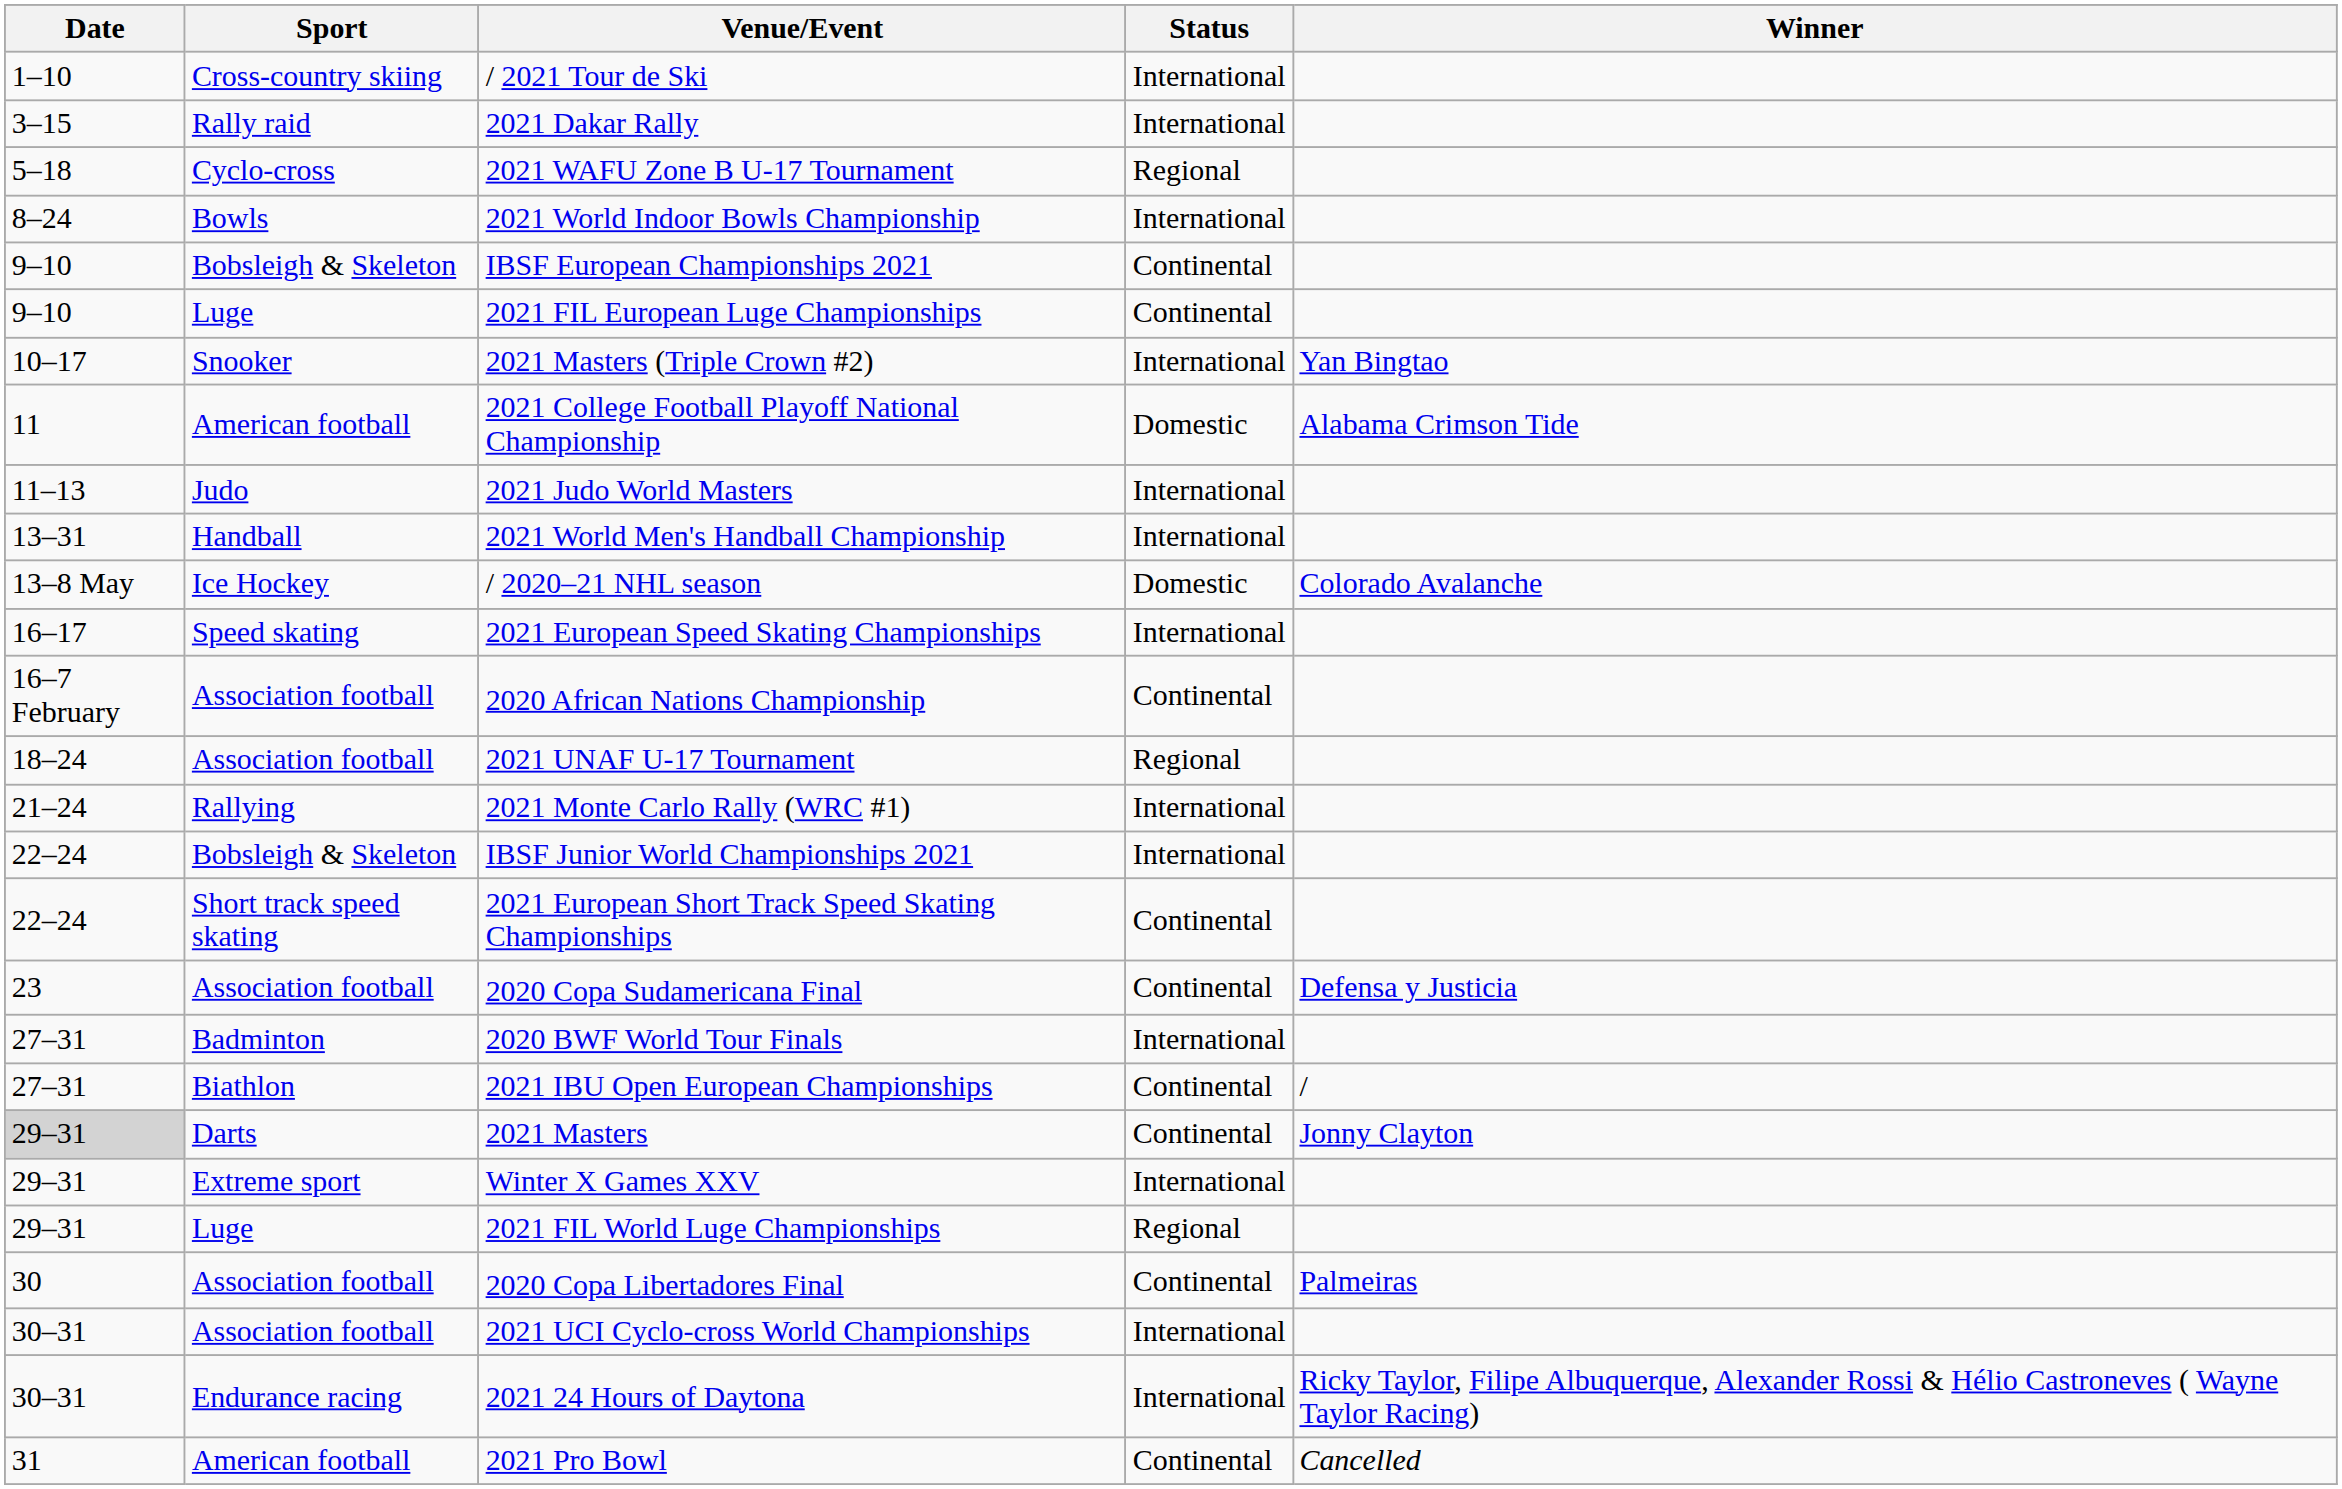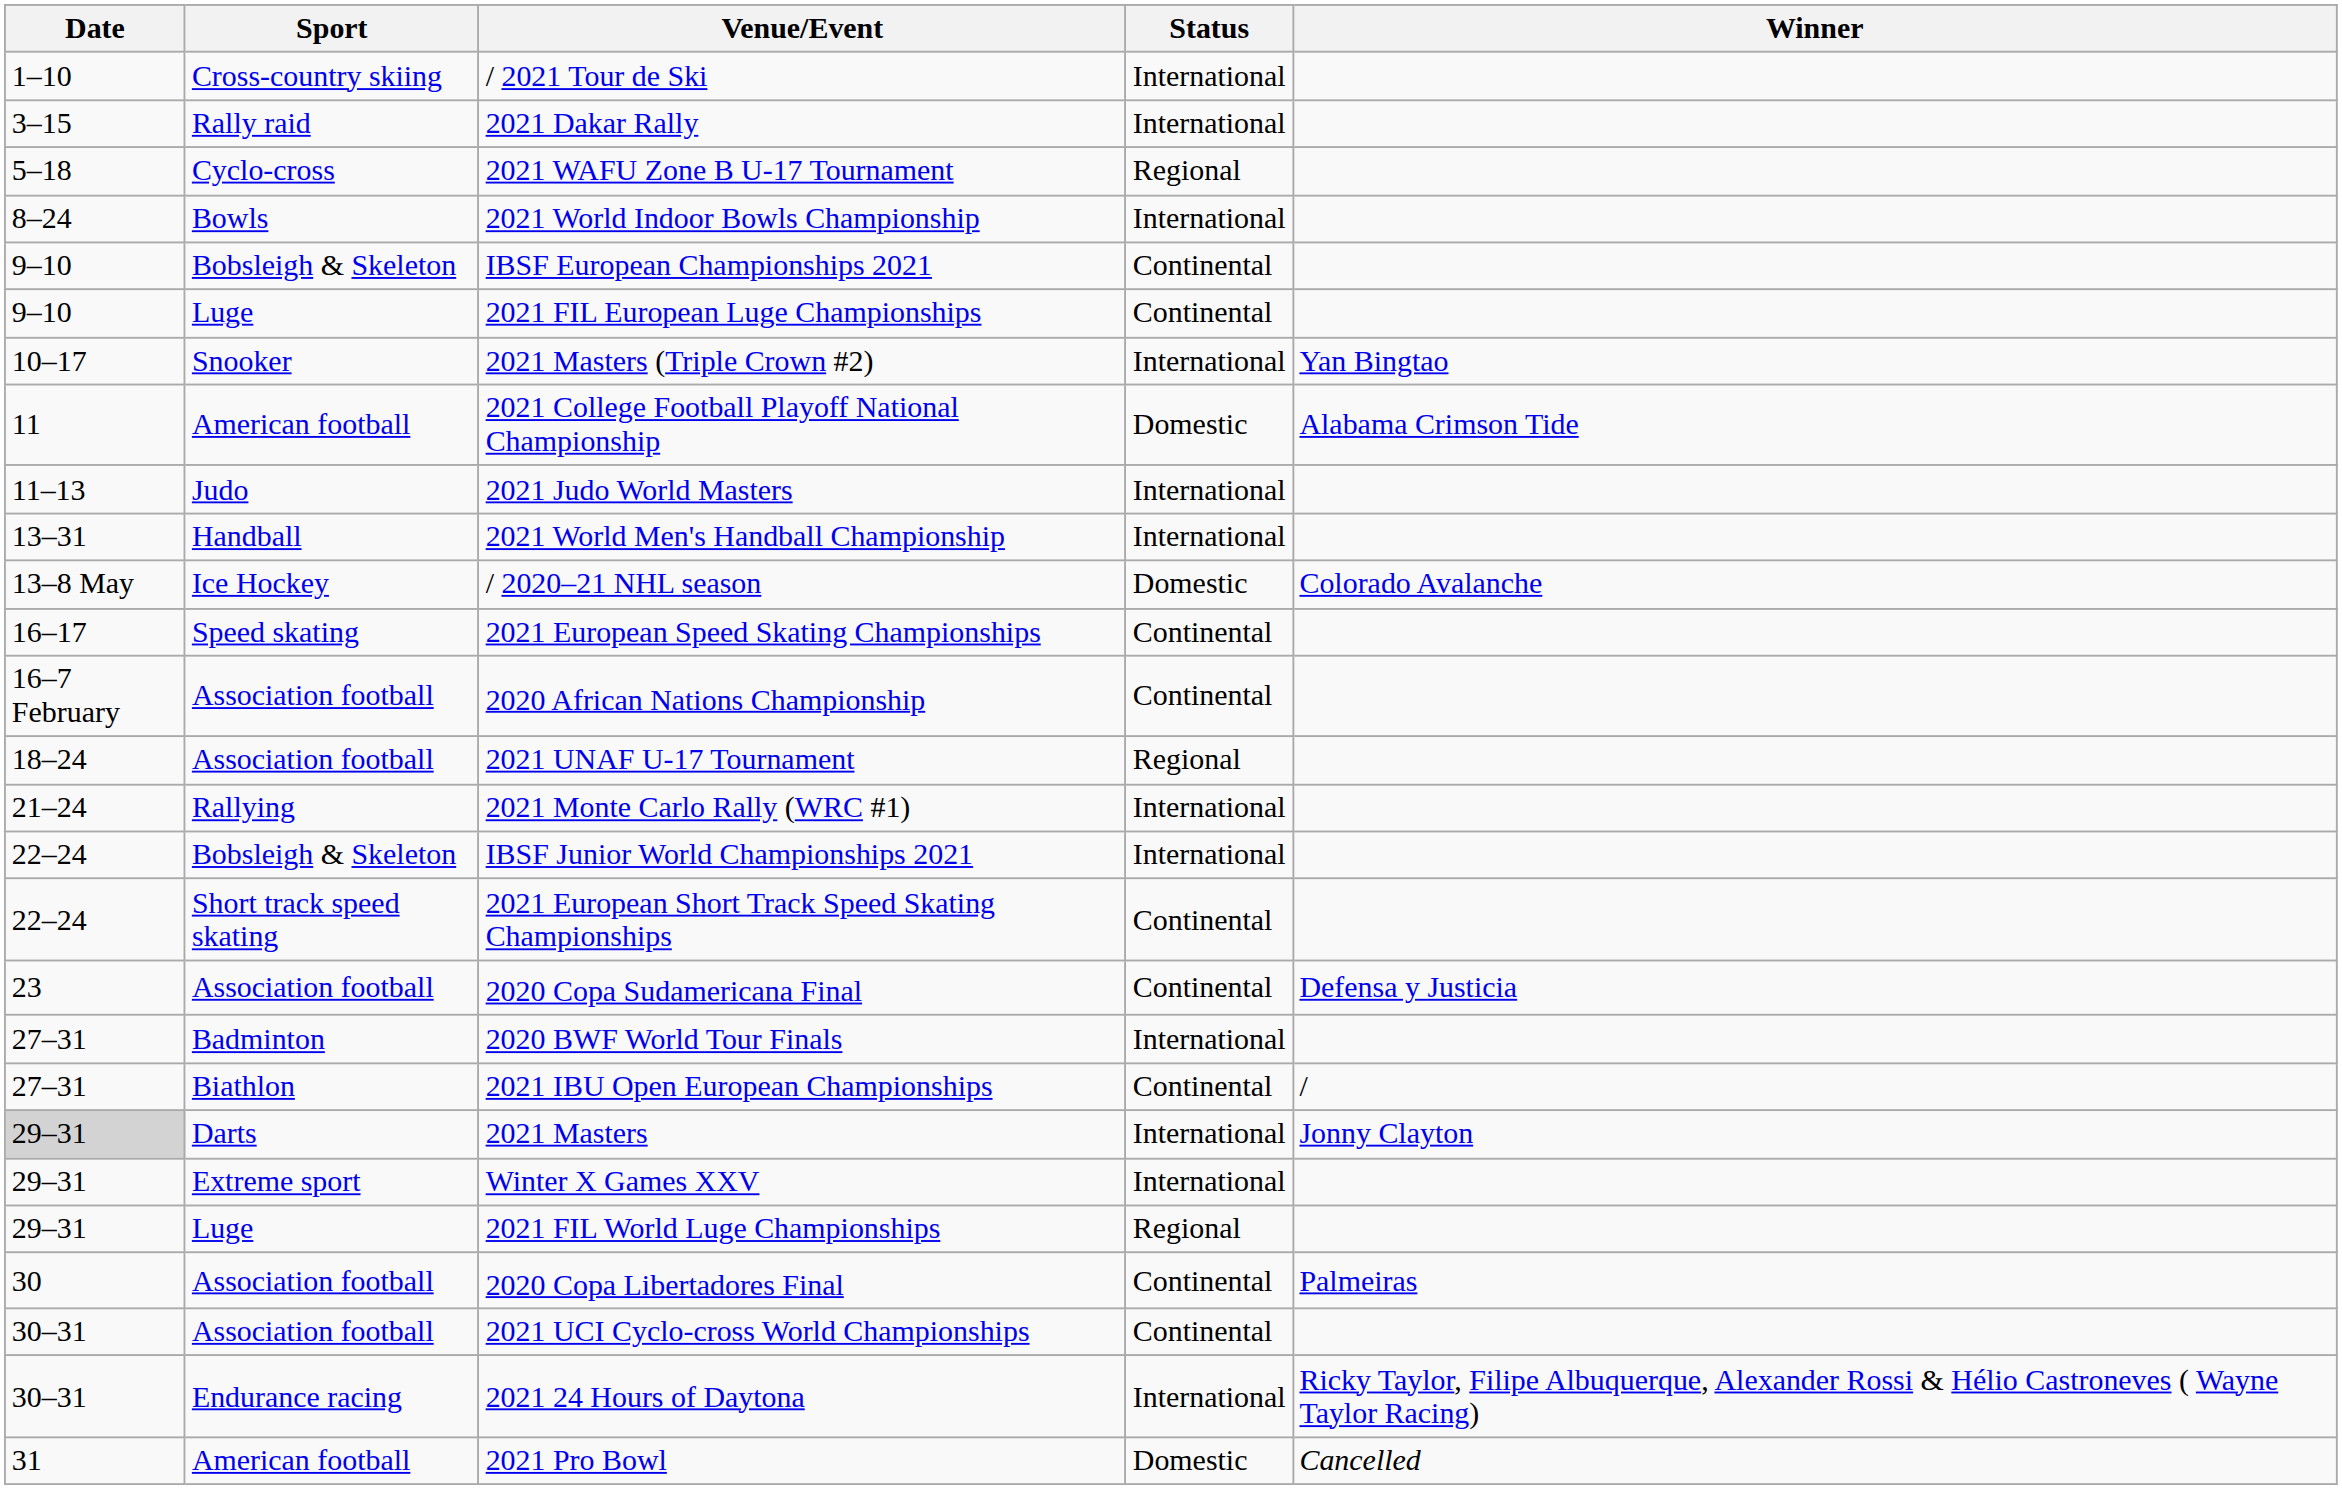 <table class="wikitable source">
 <tr>
 <th>Date</th>
 <th>Sport</th>
 <th>Venue/Event</th>
 <th>Status</th>
 <th>Winner</th>
 </tr>
 <tr>
 <td>1–10</td>
 <td><a href='#'>Cross-country skiing</a></td>
 <td>/ <a href='#'>2021 Tour de Ski</a></td>
 <td>International</td>
 <td></td>
 </tr>
 <tr>
 <td>3–15</td>
 <td><a href='#'>Rally raid</a></td>
 <td> <a href='#'>2021 Dakar Rally</a></td>
 <td>International</td>
 <td></td>
 </tr>
 <tr>
 <td>5–18</td>
 <td><a href='#'>Cyclo-cross</a></td>
 <td> <a href='#'>2021 WAFU Zone B U-17 Tournament</a></td>
 <td>Regional</td>
 <td></td>
 </tr>
 <tr>
 <td>8–24</td>
 <td><a href='#'>Bowls</a></td>
 <td> <a href='#'>2021 World Indoor Bowls Championship</a></td>
 <td>International</td>
 <td></td>
 </tr>
 <tr>
 <td>9–10</td>
 <td><a href='#'>Bobsleigh</a> & <a href='#'>Skeleton</a></td>
 <td> <a href='#'>IBSF European Championships 2021</a></td>
 <td>Continental</td>
 <td></td>
 </tr>
 <tr>
 <td>9–10</td>
 <td><a href='#'>Luge</a></td>
 <td> <a href='#'>2021 FIL European Luge Championships</a></td>
 <td>Continental</td>
 <td></td>
 </tr>
 <tr>
 <td>10–17</td>
 <td><a href='#'>Snooker</a></td>
 <td> <a href='#'>2021 Masters</a> (<a href='#'>Triple Crown</a> #2)</td>
 <td>International</td>
 <td> <a href='#'>Yan Bingtao</a></td>
 </tr>
 <tr>
 <td>11</td>
 <td><a href='#'>American football</a></td>
 <td> <a href='#'>2021 College Football Playoff National Championship</a></td>
 <td>Domestic</td>
 <td> <a href='#'>Alabama Crimson Tide</a></td>
 </tr>
 <tr>
 <td>11–13</td>
 <td><a href='#'>Judo</a></td>
 <td> <a href='#'>2021 Judo World Masters</a></td>
 <td>International</td>
 <td></td>
 </tr>
 <tr>
 <td>13–31</td>
 <td><a href='#'>Handball</a></td>
 <td> <a href='#'>2021 World Men's Handball Championship</a></td>
 <td>International</td>
 <td></td>
 </tr>
 <tr>
 <td>13–8 May</td>
 <td><a href='#'>Ice Hockey</a></td>
 <td>/ <a href='#'>2020–21 NHL season</a></td>
 <td>Domestic</td>
 <td> <a href='#'>Colorado Avalanche</a></td>
 </tr>
 <tr>
 <td>16–17</td>
 <td><a href='#'>Speed skating</a></td>
 <td> <a href='#'>2021 European Speed Skating Championships</a></td>
-<td>International</td>
+<td>Continental</td>
 <td></td>
 </tr>
 <tr>
 <td>16–7 February</td>
 <td><a href='#'>Association football</a></td>
 <td> <a href='#'>2020 African Nations Championship</a><sup></sup></td>
 <td>Continental</td>
 <td></td>
 </tr>
 <tr>
 <td>18–24</td>
 <td><a href='#'>Association football</a></td>
 <td> <a href='#'>2021 UNAF U-17 Tournament</a></td>
 <td>Regional</td>
 <td></td>
 </tr>
 <tr>
 <td>21–24</td>
 <td><a href='#'>Rallying</a></td>
 <td> <a href='#'>2021 Monte Carlo Rally</a> (<a href='#'>WRC</a> #1)</td>
 <td>International</td>
 <td></td>
 </tr>
 <tr>
 <td>22–24</td>
 <td><a href='#'>Bobsleigh</a> & <a href='#'>Skeleton</a></td>
 <td> <a href='#'>IBSF Junior World Championships 2021</a></td>
 <td>International</td>
 <td></td>
 </tr>
 <tr>
 <td>22–24</td>
 <td><a href='#'>Short track speed skating</a></td>
 <td> <a href='#'>2021 European Short Track Speed Skating Championships</a></td>
 <td>Continental</td>
 <td></td>
 </tr>
 <tr>
 <td>23</td>
 <td><a href='#'>Association football</a></td>
 <td> <a href='#'>2020 Copa Sudamericana Final</a><sup></sup></td>
 <td>Continental</td>
 <td> <a href='#'>Defensa y Justicia</a></td>
 </tr>
 <tr>
 <td>27–31</td>
 <td><a href='#'>Badminton</a></td>
 <td> <a href='#'>2020 BWF World Tour Finals</a></td>
 <td>International</td>
 <td></td>
 </tr>
 <tr>
 <td>27–31</td>
 <td><a href='#'>Biathlon</a></td>
 <td> <a href='#'>2021 IBU Open European Championships</a></td>
 <td>Continental</td>
 <td> / </td>
 </tr>
 <tr>
 <td style="background: lightgrey;">29–31</td>
 <td><a href='#'>Darts</a></td>
 <td> <a href='#'>2021 Masters</a></td>
-<td>Continental</td>
+<td>International</td>
 <td> <a href='#'>Jonny Clayton</a></td>
 </tr>
 <tr>
 <td>29–31</td>
 <td><a href='#'>Extreme sport</a></td>
 <td> <a href='#'>Winter X Games XXV</a></td>
 <td>International</td>
 <td></td>
 </tr>
 <tr>
 <td>29–31</td>
 <td><a href='#'>Luge</a></td>
 <td> <a href='#'>2021 FIL World Luge Championships</a></td>
 <td>Regional</td>
 <td></td>
 </tr>
 <tr>
 <td>30</td>
 <td><a href='#'>Association football</a></td>
 <td> <a href='#'>2020 Copa Libertadores Final</a><sup></sup></td>
 <td>Continental</td>
 <td> <a href='#'>Palmeiras</a></td>
 </tr>
 <tr>
 <td>30–31</td>
 <td><a href='#'>Association football</a></td>
 <td> <a href='#'>2021 UCI Cyclo-cross World Championships</a></td>
-<td>International</td>
+<td>Continental</td>
 <td></td>
 </tr>
 <tr>
 <td>30–31</td>
 <td><a href='#'>Endurance racing</a></td>
 <td> <a href='#'>2021 24 Hours of Daytona</a></td>
 <td>International</td>
 <td> <a href='#'>Ricky Taylor</a>,  <a href='#'>Filipe Albuquerque</a>,  <a href='#'>Alexander Rossi</a> &  <a href='#'>Hélio Castroneves</a> ( <a href='#'>Wayne Taylor Racing</a>)</td>
 </tr>
 <tr>
 <td>31</td>
 <td><a href='#'>American football</a></td>
 <td> <a href='#'>2021 Pro Bowl</a></td>
-<td>Continental</td>
+<td>Domestic</td>
 <td><em>Cancelled</em></td>
 </tr>
 </table>
